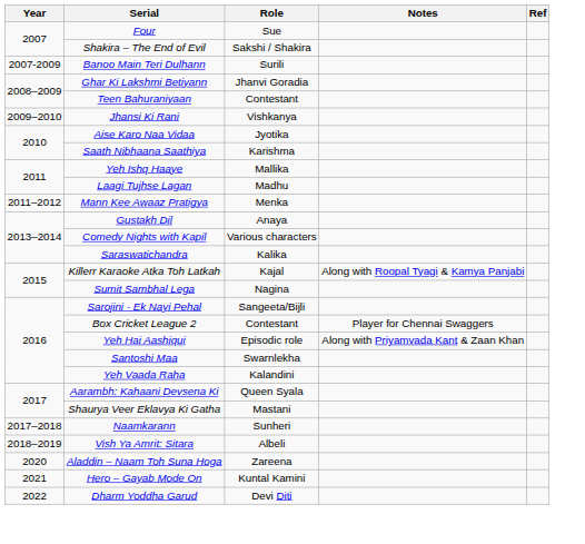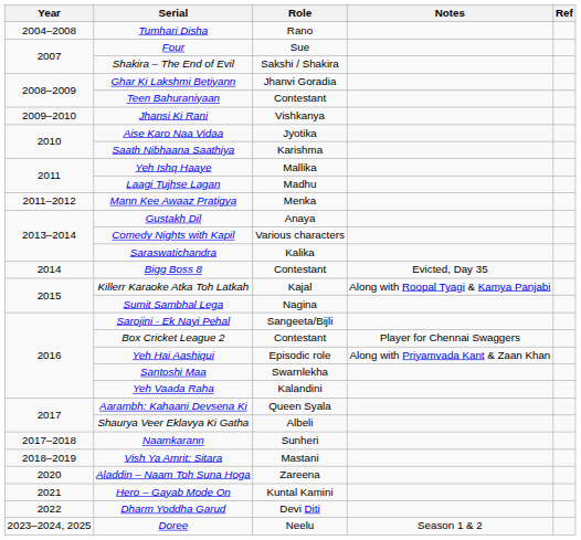 <table class="wikitable" style="text-align:center;">
 <tr>
 <th>Year</th>
 <th>Serial</th>
 <th>Role</th>
 <th>Notes</th>
 <th>Ref</th>
+</tr>
+<tr>
+<td>2004–2008</td>
+<td><em><a href='#'>Tumhari Disha</a></em></td>
+<td>Rano</td>
+<td></td>
+<td style="text-align:center;"></td>
 </tr>
 <tr>
 <td rowspan="2">2007</td>
 <td><em><a href='#'>Four</a></em></td>
 <td>Sue</td>
 <td></td>
 <td style="text-align:center;"></td>
 </tr>
 <tr>
 <td><em>Shakira – The End of Evil</em></td>
 <td>Sakshi / Shakira</td>
-<td></td>
-<td style="text-align:center;"></td>
-</tr>
-<tr>
-<td>2007-2009</td>
-<td><em><a href='#'>Banoo Main Teri Dulhann</a></em></td>
-<td>Surili</td>
 <td></td>
 <td style="text-align:center;"></td>
 </tr>
 <tr>
 <td rowspan="2">2008–2009</td>
 <td><em><a href='#'>Ghar Ki Lakshmi Betiyann</a></em></td>
 <td>Jhanvi Goradia</td>
 <td></td>
 <td style="text-align:center;"></td>
 </tr>
 <tr>
 <td><em><a href='#'>Teen Bahuraniyaan</a></em></td>
 <td>Contestant</td>
 <td></td>
 <td style="text-align:center;"></td>
 </tr>
 <tr>
 <td>2009–2010</td>
 <td><em><a href='#'>Jhansi Ki Rani</a></em></td>
 <td>Vishkanya</td>
 <td></td>
 <td style="text-align:center;"></td>
 </tr>
 <tr>
 <td rowspan="2">2010</td>
 <td><em><a href='#'>Aise Karo Naa Vidaa</a></em></td>
 <td>Jyotika</td>
 <td></td>
 <td style="text-align:center;"></td>
 </tr>
 <tr>
 <td><em><a href='#'>Saath Nibhaana Saathiya</a></em></td>
 <td>Karishma</td>
 <td></td>
 <td style="text-align:center;"></td>
 </tr>
 <tr>
 <td rowspan="2">2011</td>
 <td><em><a href='#'>Yeh Ishq Haaye</a></em></td>
 <td>Mallika</td>
 <td></td>
 <td style="text-align:center;"></td>
 </tr>
 <tr>
 <td><em><a href='#'>Laagi Tujhse Lagan</a></em></td>
 <td>Madhu</td>
 <td></td>
 <td style="text-align:center;"></td>
 </tr>
 <tr>
 <td>2011–2012</td>
 <td><em><a href='#'>Mann Kee Awaaz Pratigya</a></em></td>
 <td>Menka</td>
 <td></td>
 <td style="text-align:center;"></td>
 </tr>
 <tr>
 <td rowspan="3">2013–2014</td>
 <td><em><a href='#'>Gustakh Dil</a></em></td>
 <td>Anaya</td>
 <td></td>
 <td style="text-align:center;"></td>
 </tr>
 <tr>
 <td><em><a href='#'>Comedy Nights with Kapil</a></em></td>
 <td>Various characters</td>
 <td></td>
 <td style="text-align:center;"></td>
 </tr>
 <tr>
 <td><em><a href='#'>Saraswatichandra</a></em></td>
 <td>Kalika</td>
 <td></td>
 <td style="text-align:center;"></td>
 </tr>
 <tr>
+<td>2014</td>
+<td><em><a href='#'>Bigg Boss 8</a></em></td>
+<td>Contestant</td>
+<td>Evicted, Day 35</td>
+<td style="text-align:center;"></td>
+</tr>
+<tr>
 <td rowspan="2">2015</td>
 <td><em>Killerr Karaoke Atka Toh Latkah</em></td>
 <td>Kajal</td>
 <td>Along with <a href='#'>Roopal Tyagi</a> & <a href='#'>Kamya Panjabi</a></td>
 <td style="text-align:center;"></td>
 </tr>
 <tr>
 <td><em><a href='#'>Sumit Sambhal Lega</a></em></td>
 <td>Nagina</td>
 <td></td>
 <td style="text-align:center;"></td>
 </tr>
 <tr>
 <td rowspan="5">2016</td>
 <td><em><a href='#'>Sarojini - Ek Nayi Pehal</a></em></td>
 <td>Sangeeta/Bijli</td>
 <td></td>
 <td style="text-align:center;"></td>
 </tr>
 <tr>
 <td><em>Box Cricket League 2</em></td>
 <td>Contestant</td>
 <td>Player for Chennai Swaggers</td>
 <td style="text-align:center;"></td>
 </tr>
 <tr>
 <td><em><a href='#'>Yeh Hai Aashiqui</a></em></td>
 <td>Episodic role</td>
 <td>Along with <a href='#'>Priyamvada Kant</a> & Zaan Khan</td>
 <td style="text-align:center;"></td>
 </tr>
 <tr>
 <td><em><a href='#'>Santoshi Maa</a></em></td>
 <td>Swarnlekha</td>
 <td></td>
 <td style="text-align:center;"></td>
 </tr>
 <tr>
 <td><em><a href='#'>Yeh Vaada Raha</a></em></td>
 <td>Kalandini</td>
 <td></td>
 <td style="text-align:center;"></td>
 </tr>
 <tr>
 <td rowspan="2">2017</td>
 <td><em><a href='#'>Aarambh: Kahaani Devsena Ki</a></em></td>
 <td>Queen Syala</td>
 <td></td>
 <td style="text-align:center;"></td>
 </tr>
 <tr>
 <td><em>Shaurya Veer Eklavya Ki Gatha</em></td>
-<td>Mastani</td>
+<td>Albeli</td>
 <td></td>
 <td style="text-align:center;"></td>
 </tr>
 <tr>
 <td>2017–2018</td>
 <td><em><a href='#'>Naamkarann</a></em></td>
 <td>Sunheri</td>
 <td></td>
 <td></td>
 </tr>
 <tr>
 <td>2018–2019</td>
 <td><em><a href='#'>Vish Ya Amrit: Sitara</a></em></td>
-<td>Albeli</td>
+<td>Mastani</td>
 <td></td>
 <td></td>
 </tr>
 <tr>
 <td>2020</td>
 <td><em><a href='#'>Aladdin – Naam Toh Suna Hoga</a></em></td>
 <td>Zareena</td>
 <td></td>
 <td></td>
 </tr>
 <tr>
 <td>2021</td>
 <td><em><a href='#'>Hero – Gayab Mode On</a></em></td>
 <td>Kuntal Kamini</td>
 <td></td>
 <td></td>
 </tr>
 <tr>
 <td>2022</td>
 <td><em><a href='#'>Dharm Yoddha Garud</a></em></td>
 <td>Devi <a href='#'>Diti</a></td>
 <td></td>
 <td></td>
 </tr>
+<tr>
+<td>2023–2024, 2025</td>
+<td><em><a href='#'>Doree</a></em></td>
+<td>Neelu</td>
+<td>Season 1 & 2</td>
+<td></td>
+</tr>
 </table>
